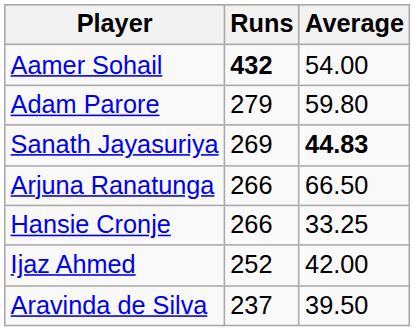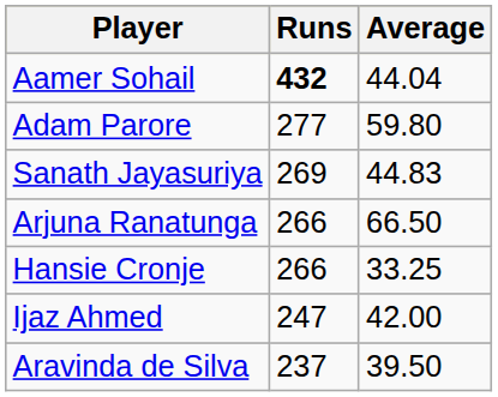 <table class="wikitable">
 <tr bgcolor=#bdb76b>
 <th>Player</th>
 <th>Runs</th>
 <th>Average</th>
 </tr>
 <tr>
 <td><a href='#'>Aamer Sohail</a> </td>
 <td><strong>432</strong></td>
-<td>54.00</td>
+<td>44.04</td>
 </tr>
 <tr>
 <td><a href='#'>Adam Parore</a> </td>
-<td>279</td>
+<td>277</td>
 <td>59.80</td>
 </tr>
 <tr>
 <td><a href='#'>Sanath Jayasuriya</a> </td>
 <td>269</td>
-<td><strong>44.83</strong></td>
+<td>44.83</td>
 </tr>
 <tr>
 <td><a href='#'>Arjuna Ranatunga</a> </td>
 <td>266</td>
 <td>66.50</td>
 </tr>
 <tr>
 <td><a href='#'>Hansie Cronje</a> </td>
 <td>266</td>
 <td>33.25</td>
 </tr>
 <tr>
 <td><a href='#'>Ijaz Ahmed</a> </td>
-<td>252</td>
+<td>247</td>
 <td>42.00</td>
 </tr>
 <tr>
 <td><a href='#'>Aravinda de Silva</a> </td>
 <td>237</td>
 <td>39.50</td>
 </tr>
 </table>
